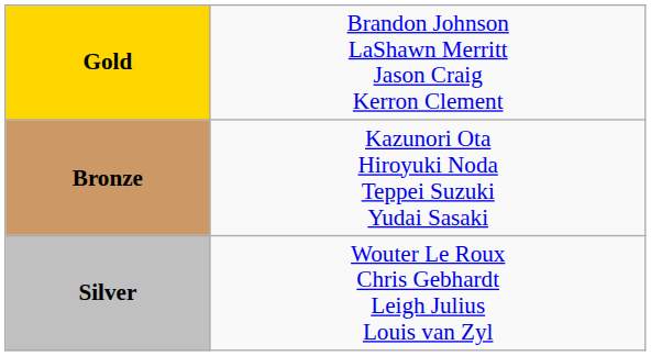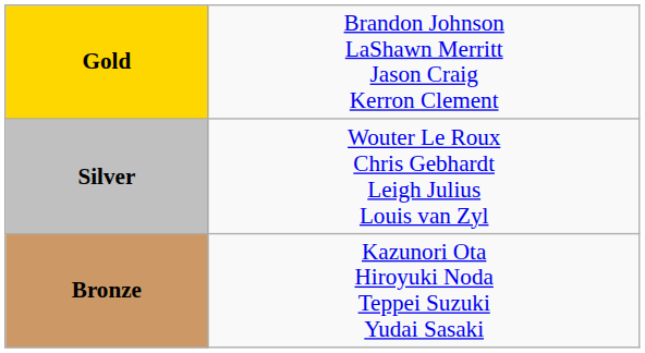 <table class="wikitable" style="text-align:center; " width="35%">
 <tr>
 <td bgcolor="gold"><strong>Gold</strong></td>
 <td><a href='#'>Brandon Johnson</a><br><a href='#'>LaShawn Merritt</a><br><a href='#'>Jason Craig</a><br><a href='#'>Kerron Clement</a><br>  <small><em></em></small></td>
 </tr>
 <tr>
+<td bgcolor="silver"><strong>Silver</strong></td>
+<td><a href='#'>Wouter Le Roux</a><br><a href='#'>Chris Gebhardt</a><br><a href='#'>Leigh Julius</a><br><a href='#'>Louis van Zyl</a><br>  <small><em></em></small></td>
+</tr>
+<tr>
 <td bgcolor="CC9966"><strong>Bronze</strong></td>
 <td><a href='#'>Kazunori Ota</a><br><a href='#'>Hiroyuki Noda</a><br><a href='#'>Teppei Suzuki</a><br><a href='#'>Yudai Sasaki</a><br>  <small><em></em></small></td>
 </tr>
-<tr>
-<td bgcolor="silver"><strong>Silver</strong></td>
-<td><a href='#'>Wouter Le Roux</a><br><a href='#'>Chris Gebhardt</a><br><a href='#'>Leigh Julius</a><br><a href='#'>Louis van Zyl</a><br>  <small><em></em></small></td>
-</tr>
 </table>
